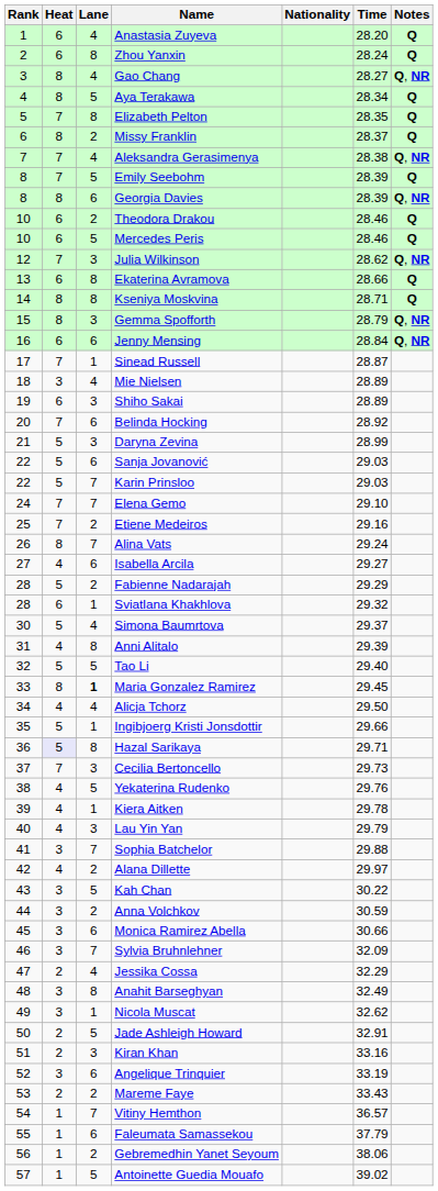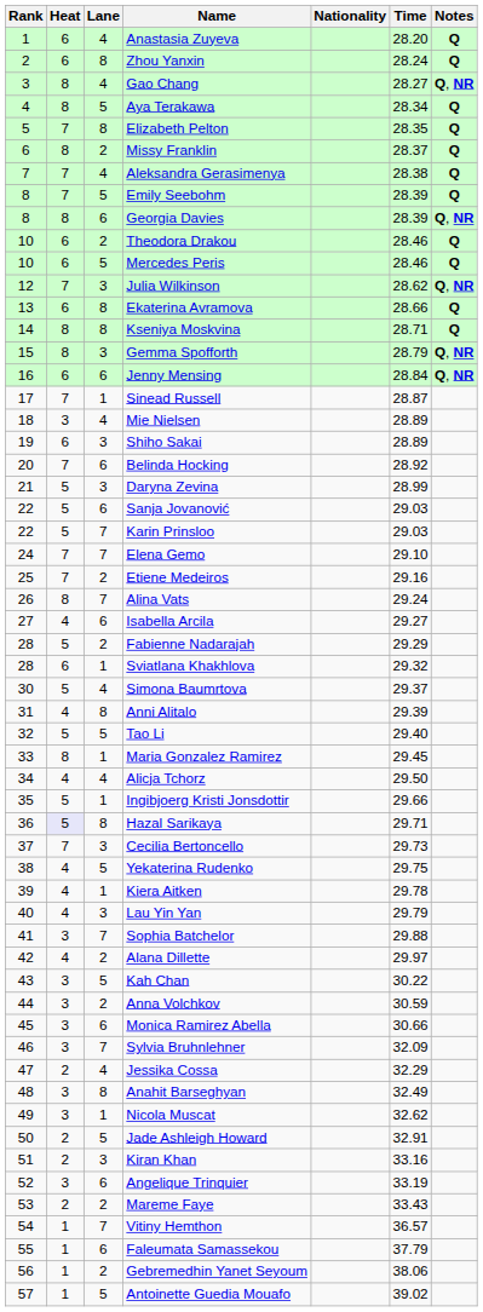 <table class="wikitable sortable" style="text-align:center">
 <tr>
 <th>Rank</th>
 <th>Heat</th>
 <th>Lane</th>
 <th>Name</th>
 <th>Nationality</th>
 <th>Time</th>
 <th>Notes</th>
 </tr>
 <tr bgcolor=ccffcc>
 <td>1</td>
 <td>6</td>
 <td>4</td>
 <td align=left><a href='#'>Anastasia Zuyeva</a></td>
 <td align=left></td>
 <td>28.20</td>
 <td><strong>Q</strong></td>
 </tr>
 <tr bgcolor=ccffcc>
 <td>2</td>
 <td>6</td>
 <td>8</td>
 <td align=left><a href='#'>Zhou Yanxin</a></td>
 <td align=left></td>
 <td>28.24</td>
 <td><strong>Q</strong></td>
 </tr>
 <tr bgcolor=ccffcc>
 <td>3</td>
 <td>8</td>
 <td>4</td>
 <td align=left><a href='#'>Gao Chang</a></td>
 <td align=left></td>
 <td>28.27</td>
 <td><strong>Q</strong>, <strong><a href='#'>NR</a></strong></td>
 </tr>
 <tr bgcolor=ccffcc>
 <td>4</td>
 <td>8</td>
 <td>5</td>
 <td align=left><a href='#'>Aya Terakawa</a></td>
 <td align=left></td>
 <td>28.34</td>
 <td><strong>Q</strong></td>
 </tr>
 <tr bgcolor=ccffcc>
 <td>5</td>
 <td>7</td>
 <td>8</td>
 <td align=left><a href='#'>Elizabeth Pelton</a></td>
 <td align=left></td>
 <td>28.35</td>
 <td><strong>Q</strong></td>
 </tr>
 <tr bgcolor=ccffcc>
 <td>6</td>
 <td>8</td>
 <td>2</td>
 <td align=left><a href='#'>Missy Franklin</a></td>
 <td align=left></td>
 <td>28.37</td>
 <td><strong>Q</strong></td>
 </tr>
 <tr bgcolor=ccffcc>
 <td>7</td>
 <td>7</td>
 <td>4</td>
 <td align=left><a href='#'>Aleksandra Gerasimenya</a></td>
 <td align=left></td>
 <td>28.38</td>
-<td><strong>Q</strong>, <strong><a href='#'>NR</a></strong></td>
+<td><strong>Q</strong></td>
 </tr>
 <tr bgcolor=ccffcc>
 <td>8</td>
 <td>7</td>
 <td>5</td>
 <td align=left><a href='#'>Emily Seebohm</a></td>
 <td align=left></td>
 <td>28.39</td>
 <td><strong>Q</strong></td>
 </tr>
 <tr bgcolor=ccffcc>
 <td>8</td>
 <td>8</td>
 <td>6</td>
 <td align=left><a href='#'>Georgia Davies</a></td>
 <td align=left></td>
 <td>28.39</td>
 <td><strong>Q</strong>, <strong><a href='#'>NR</a></strong></td>
 </tr>
 <tr bgcolor=ccffcc>
 <td>10</td>
 <td>6</td>
 <td>2</td>
 <td align=left><a href='#'>Theodora Drakou</a></td>
 <td align=left></td>
 <td>28.46</td>
 <td><strong>Q</strong></td>
 </tr>
 <tr bgcolor=ccffcc>
 <td>10</td>
 <td>6</td>
 <td>5</td>
 <td align=left><a href='#'>Mercedes Peris</a></td>
 <td align=left></td>
 <td>28.46</td>
 <td><strong>Q</strong></td>
 </tr>
 <tr bgcolor=ccffcc>
 <td>12</td>
 <td>7</td>
 <td>3</td>
 <td align=left><a href='#'>Julia Wilkinson</a></td>
 <td align=left></td>
 <td>28.62</td>
 <td><strong>Q</strong>, <strong><a href='#'>NR</a></strong></td>
 </tr>
 <tr bgcolor=ccffcc>
 <td>13</td>
 <td>6</td>
 <td>8</td>
 <td align=left><a href='#'>Ekaterina Avramova</a></td>
 <td align=left></td>
 <td>28.66</td>
 <td><strong>Q</strong></td>
 </tr>
 <tr bgcolor=ccffcc>
 <td>14</td>
 <td>8</td>
 <td>8</td>
 <td align=left><a href='#'>Kseniya Moskvina</a></td>
 <td align=left></td>
 <td>28.71</td>
 <td><strong>Q</strong></td>
 </tr>
 <tr bgcolor=ccffcc>
 <td>15</td>
 <td>8</td>
 <td>3</td>
 <td align=left><a href='#'>Gemma Spofforth</a></td>
 <td align=left></td>
 <td>28.79</td>
 <td><strong>Q</strong>, <strong><a href='#'>NR</a></strong></td>
 </tr>
 <tr bgcolor=ccffcc>
 <td>16</td>
 <td>6</td>
 <td>6</td>
 <td align=left><a href='#'>Jenny Mensing</a></td>
 <td align=left></td>
 <td>28.84</td>
 <td><strong>Q</strong>, <strong><a href='#'>NR</a></strong></td>
 </tr>
 <tr>
 <td>17</td>
 <td>7</td>
 <td>1</td>
 <td align=left><a href='#'>Sinead Russell</a></td>
 <td align=left></td>
 <td>28.87</td>
 <td></td>
 </tr>
 <tr>
 <td>18</td>
 <td>3</td>
 <td>4</td>
 <td align=left><a href='#'>Mie Nielsen</a></td>
 <td align=left></td>
 <td>28.89</td>
 <td></td>
 </tr>
 <tr>
 <td>19</td>
 <td>6</td>
 <td>3</td>
 <td align=left><a href='#'>Shiho Sakai</a></td>
 <td align=left></td>
 <td>28.89</td>
 <td></td>
 </tr>
 <tr>
 <td>20</td>
 <td>7</td>
 <td>6</td>
 <td align=left><a href='#'>Belinda Hocking</a></td>
 <td align=left></td>
 <td>28.92</td>
 <td></td>
 </tr>
 <tr>
 <td>21</td>
 <td>5</td>
 <td>3</td>
 <td align=left><a href='#'>Daryna Zevina</a></td>
 <td align=left></td>
 <td>28.99</td>
 <td></td>
 </tr>
 <tr>
 <td>22</td>
 <td>5</td>
 <td>6</td>
 <td align=left><a href='#'>Sanja Jovanović</a></td>
 <td align=left></td>
 <td>29.03</td>
 <td></td>
 </tr>
 <tr>
 <td>22</td>
 <td>5</td>
 <td>7</td>
 <td align=left><a href='#'>Karin Prinsloo</a></td>
 <td align=left></td>
 <td>29.03</td>
 <td></td>
 </tr>
 <tr>
 <td>24</td>
 <td>7</td>
 <td>7</td>
 <td align=left><a href='#'>Elena Gemo</a></td>
 <td align=left></td>
 <td>29.10</td>
 <td></td>
 </tr>
 <tr>
 <td>25</td>
 <td>7</td>
 <td>2</td>
 <td align=left><a href='#'>Etiene Medeiros</a></td>
 <td align=left></td>
 <td>29.16</td>
 <td></td>
 </tr>
 <tr>
 <td>26</td>
 <td>8</td>
 <td>7</td>
 <td align=left><a href='#'>Alina Vats</a></td>
 <td align=left></td>
 <td>29.24</td>
 <td></td>
 </tr>
 <tr>
 <td>27</td>
 <td>4</td>
 <td>6</td>
 <td align=left><a href='#'>Isabella Arcila</a></td>
 <td align=left></td>
 <td>29.27</td>
 <td></td>
 </tr>
 <tr>
 <td>28</td>
 <td>5</td>
 <td>2</td>
 <td align=left><a href='#'>Fabienne Nadarajah</a></td>
 <td align=left></td>
 <td>29.29</td>
 <td></td>
 </tr>
 <tr>
 <td>28</td>
 <td>6</td>
 <td>1</td>
 <td align=left><a href='#'>Sviatlana Khakhlova</a></td>
 <td align=left></td>
 <td>29.32</td>
 <td></td>
 </tr>
 <tr>
 <td>30</td>
 <td>5</td>
 <td>4</td>
 <td align=left><a href='#'>Simona Baumrtova</a></td>
 <td align=left></td>
 <td>29.37</td>
 <td></td>
 </tr>
 <tr>
 <td>31</td>
 <td>4</td>
 <td>8</td>
 <td align=left><a href='#'>Anni Alitalo</a></td>
 <td align=left></td>
 <td>29.39</td>
 <td></td>
 </tr>
 <tr>
 <td>32</td>
 <td>5</td>
 <td>5</td>
 <td align=left><a href='#'>Tao Li</a></td>
 <td align=left></td>
 <td>29.40</td>
 <td></td>
 </tr>
 <tr>
 <td>33</td>
 <td>8</td>
-<td><strong>1</strong></td>
+<td>1</td>
 <td align=left><a href='#'>Maria Gonzalez Ramirez</a></td>
 <td align=left></td>
 <td>29.45</td>
 <td></td>
 </tr>
 <tr>
 <td>34</td>
 <td>4</td>
 <td>4</td>
 <td align=left><a href='#'>Alicja Tchorz</a></td>
 <td align=left></td>
 <td>29.50</td>
 <td></td>
 </tr>
 <tr>
 <td>35</td>
 <td>5</td>
 <td>1</td>
 <td align=left><a href='#'>Ingibjoerg Kristi Jonsdottir</a></td>
 <td align=left></td>
 <td>29.66</td>
 <td></td>
 </tr>
 <tr>
 <td>36</td>
 <td style="background: lavender;">5</td>
 <td>8</td>
 <td align=left><a href='#'>Hazal Sarikaya</a></td>
 <td align=left></td>
 <td>29.71</td>
 <td></td>
 </tr>
 <tr>
 <td>37</td>
 <td>7</td>
 <td>3</td>
 <td align=left><a href='#'>Cecilia Bertoncello</a></td>
 <td align=left></td>
 <td>29.73</td>
 <td></td>
 </tr>
 <tr>
 <td>38</td>
 <td>4</td>
 <td>5</td>
 <td align=left><a href='#'>Yekaterina Rudenko</a></td>
 <td align=left></td>
-<td>29.76</td>
+<td>29.75</td>
 <td></td>
 </tr>
 <tr>
 <td>39</td>
 <td>4</td>
 <td>1</td>
 <td align=left><a href='#'>Kiera Aitken</a></td>
 <td align=left></td>
 <td>29.78</td>
 <td></td>
 </tr>
 <tr>
 <td>40</td>
 <td>4</td>
 <td>3</td>
 <td align=left><a href='#'>Lau Yin Yan</a></td>
 <td align=left></td>
 <td>29.79</td>
 <td></td>
 </tr>
 <tr>
 <td>41</td>
 <td>3</td>
 <td>7</td>
 <td align=left><a href='#'>Sophia Batchelor</a></td>
 <td align=left></td>
 <td>29.88</td>
 <td></td>
 </tr>
 <tr>
 <td>42</td>
 <td>4</td>
 <td>2</td>
 <td align=left><a href='#'>Alana Dillette</a></td>
 <td align=left></td>
 <td>29.97</td>
 <td></td>
 </tr>
 <tr>
 <td>43</td>
 <td>3</td>
 <td>5</td>
 <td align=left><a href='#'>Kah Chan</a></td>
 <td align=left></td>
 <td>30.22</td>
 <td></td>
 </tr>
 <tr>
 <td>44</td>
 <td>3</td>
 <td>2</td>
 <td align=left><a href='#'>Anna Volchkov</a></td>
 <td align=left></td>
 <td>30.59</td>
 <td></td>
 </tr>
 <tr>
 <td>45</td>
 <td>3</td>
 <td>6</td>
 <td align=left><a href='#'>Monica Ramirez Abella</a></td>
 <td align=left></td>
 <td>30.66</td>
 <td></td>
 </tr>
 <tr>
 <td>46</td>
 <td>3</td>
 <td>7</td>
 <td align=left><a href='#'>Sylvia Bruhnlehner</a></td>
 <td align=left></td>
 <td>32.09</td>
 <td></td>
 </tr>
 <tr>
 <td>47</td>
 <td>2</td>
 <td>4</td>
 <td align=left><a href='#'>Jessika Cossa</a></td>
 <td align=left></td>
 <td>32.29</td>
 <td></td>
 </tr>
 <tr>
 <td>48</td>
 <td>3</td>
 <td>8</td>
 <td align=left><a href='#'>Anahit Barseghyan</a></td>
 <td align=left></td>
 <td>32.49</td>
 <td></td>
 </tr>
 <tr>
 <td>49</td>
 <td>3</td>
 <td>1</td>
 <td align=left><a href='#'>Nicola Muscat</a></td>
 <td align=left></td>
 <td>32.62</td>
 <td></td>
 </tr>
 <tr>
 <td>50</td>
 <td>2</td>
 <td>5</td>
 <td align=left><a href='#'>Jade Ashleigh Howard</a></td>
 <td align=left></td>
 <td>32.91</td>
 <td></td>
 </tr>
 <tr>
 <td>51</td>
 <td>2</td>
 <td>3</td>
 <td align=left><a href='#'>Kiran Khan</a></td>
 <td align=left></td>
 <td>33.16</td>
 <td></td>
 </tr>
 <tr>
 <td>52</td>
 <td>3</td>
 <td>6</td>
 <td align=left><a href='#'>Angelique Trinquier</a></td>
 <td align=left></td>
 <td>33.19</td>
 <td></td>
 </tr>
 <tr>
 <td>53</td>
 <td>2</td>
 <td>2</td>
 <td align=left><a href='#'>Mareme Faye</a></td>
 <td align=left></td>
 <td>33.43</td>
 <td></td>
 </tr>
 <tr>
 <td>54</td>
 <td>1</td>
 <td>7</td>
 <td align=left><a href='#'>Vitiny Hemthon</a></td>
 <td align=left></td>
 <td>36.57</td>
 <td></td>
 </tr>
 <tr>
 <td>55</td>
 <td>1</td>
 <td>6</td>
 <td align=left><a href='#'>Faleumata Samassekou</a></td>
 <td align=left></td>
 <td>37.79</td>
 <td></td>
 </tr>
 <tr>
 <td>56</td>
 <td>1</td>
 <td>2</td>
 <td align=left><a href='#'>Gebremedhin Yanet Seyoum</a></td>
 <td align=left></td>
 <td>38.06</td>
 <td></td>
 </tr>
 <tr>
 <td>57</td>
 <td>1</td>
 <td>5</td>
 <td align=left><a href='#'>Antoinette Guedia Mouafo</a></td>
 <td align=left></td>
 <td>39.02</td>
 <td></td>
 </tr>
 </table>
